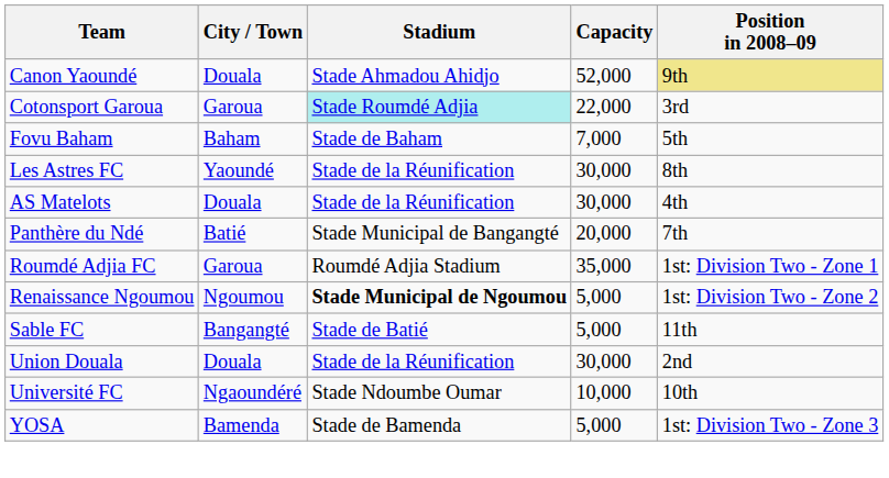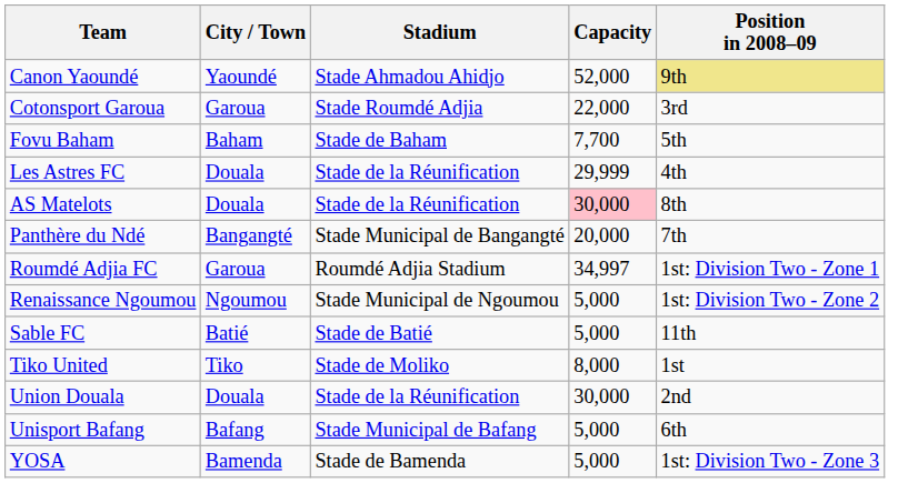 <table class="wikitable sortable">
 <tr>
 <th>Team</th>
 <th>City / Town</th>
 <th>Stadium</th>
 <th>Capacity</th>
 <th>Position<br>in 2008–09</th>
 </tr>
 <tr>
 <td><a href='#'>Canon Yaoundé</a></td>
-<td><a href='#'>Douala</a></td>
+<td><a href='#'>Yaoundé</a></td>
 <td><a href='#'>Stade Ahmadou Ahidjo</a></td>
 <td>52,000</td>
 <td style="background: khaki;"><div>9th</div></td>
 </tr>
 <tr>
 <td><a href='#'>Cotonsport Garoua</a></td>
 <td><a href='#'>Garoua</a></td>
-<td style="background: paleturquoise;"><a href='#'>Stade Roumdé Adjia</a></td>
+<td><a href='#'>Stade Roumdé Adjia</a></td>
 <td>22,000</td>
 <td><div>3rd</div></td>
 </tr>
 <tr>
 <td><a href='#'>Fovu Baham</a></td>
 <td><a href='#'>Baham</a></td>
 <td><a href='#'>Stade de Baham</a></td>
-<td>7,000</td>
+<td>7,700</td>
 <td><div>5th</div></td>
 </tr>
 <tr>
 <td><a href='#'>Les Astres FC</a></td>
-<td><a href='#'>Yaoundé</a></td>
+<td><a href='#'>Douala</a></td>
 <td><a href='#'>Stade de la Réunification</a></td>
-<td>30,000</td>
-<td><div>8th</div></td>
+<td>29,999</td>
+<td><div>4th</div></td>
 </tr>
 <tr>
 <td><a href='#'>AS Matelots</a></td>
 <td><a href='#'>Douala</a></td>
 <td><a href='#'>Stade de la Réunification</a></td>
-<td>30,000</td>
-<td><div>4th</div></td>
+<td style="background: pink;">30,000</td>
+<td><div>8th</div></td>
 </tr>
 <tr>
 <td><a href='#'>Panthère du Ndé</a></td>
-<td><a href='#'>Batié</a></td>
+<td><a href='#'>Bangangté</a></td>
 <td>Stade Municipal de Bangangté</td>
 <td>20,000</td>
 <td><div>7th</div></td>
 </tr>
 <tr>
 <td><a href='#'>Roumdé Adjia FC</a></td>
 <td><a href='#'>Garoua</a></td>
 <td>Roumdé Adjia Stadium</td>
-<td>35,000</td>
+<td>34,997</td>
 <td><div>1st: <a href='#'>Division Two - Zone 1</a></div></td>
 </tr>
 <tr>
 <td><a href='#'>Renaissance Ngoumou</a></td>
 <td><a href='#'>Ngoumou</a></td>
-<td><strong>Stade Municipal de Ngoumou</strong></td>
+<td>Stade Municipal de Ngoumou</td>
 <td>5,000</td>
 <td><div>1st: <a href='#'>Division Two - Zone 2</a></div></td>
 </tr>
 <tr>
 <td><a href='#'>Sable FC</a></td>
-<td><a href='#'>Bangangté</a></td>
+<td><a href='#'>Batié</a></td>
 <td><a href='#'>Stade de Batié</a></td>
 <td>5,000</td>
 <td><div>11th</div></td>
+</tr>
+<tr>
+<td><a href='#'>Tiko United</a></td>
+<td><a href='#'>Tiko</a></td>
+<td><a href='#'>Stade de Moliko</a></td>
+<td>8,000</td>
+<td><div>1st</div></td>
 </tr>
 <tr>
 <td><a href='#'>Union Douala</a></td>
 <td><a href='#'>Douala</a></td>
 <td><a href='#'>Stade de la Réunification</a></td>
 <td>30,000</td>
 <td><div>2nd</div></td>
 </tr>
 <tr>
-<td><a href='#'>Université FC</a></td>
-<td><a href='#'>Ngaoundéré</a></td>
-<td>Stade Ndoumbe Oumar</td>
-<td>10,000</td>
-<td><div>10th</div></td>
+<td><a href='#'>Unisport Bafang</a></td>
+<td><a href='#'>Bafang</a></td>
+<td><a href='#'>Stade Municipal de Bafang</a></td>
+<td>5,000</td>
+<td><div>6th</div></td>
 </tr>
 <tr>
 <td><a href='#'>YOSA</a></td>
 <td><a href='#'>Bamenda</a></td>
 <td>Stade de Bamenda</td>
 <td>5,000</td>
 <td><div>1st: <a href='#'>Division Two - Zone 3</a></div></td>
 </tr>
 </table>
